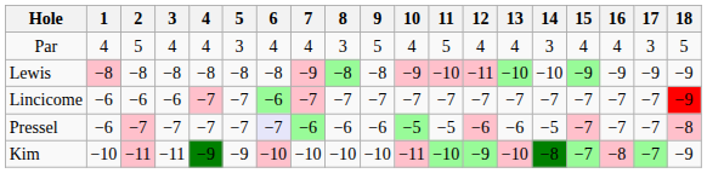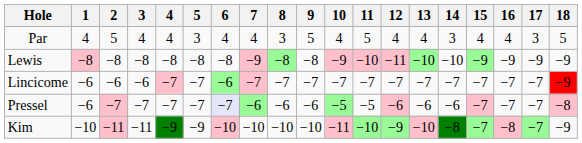 <table class="wikitable" style="text-align:center">
 <tr>
 <th>Hole</th>
 <th>1</th>
 <th>2</th>
 <th>3</th>
 <th>4</th>
 <th>5</th>
 <th>6</th>
 <th>7</th>
 <th>8</th>
 <th>9</th>
 <th>10</th>
 <th>11</th>
 <th>12</th>
 <th>13</th>
 <th>14</th>
 <th>15</th>
 <th>16</th>
 <th>17</th>
 <th>18</th>
 </tr>
 <tr>
 <td>Par</td>
 <td>4</td>
 <td>5</td>
 <td>4</td>
 <td>  4  </td>
 <td>  3  </td>
 <td>4</td>
 <td>4</td>
 <td>3</td>
 <td>5</td>
 <td>4</td>
 <td>5</td>
 <td>4</td>
 <td>4</td>
 <td>3</td>
 <td>  4  </td>
 <td>  4  </td>
 <td>  3  </td>
 <td>  5  </td>
 </tr>
 <tr>
 <td align=left> Lewis</td>
 <td style="background: Pink;">−8</td>
 <td>−8</td>
 <td>−8</td>
 <td>−8</td>
 <td>−8</td>
 <td>−8</td>
 <td style="background: Pink;">−9</td>
 <td style="background: PaleGreen;">−8</td>
 <td>−8</td>
 <td style="background: Pink;">−9</td>
 <td style="background: Pink;">−10</td>
 <td style="background: Pink;">−11</td>
 <td style="background: PaleGreen;">−10</td>
 <td>−10</td>
 <td style="background: PaleGreen;">−9</td>
 <td>−9</td>
 <td>−9</td>
 <td>−9</td>
 </tr>
 <tr>
 <td align=left> Lincicome</td>
 <td>−6</td>
 <td>−6</td>
 <td>−6</td>
 <td style="background: Pink;">−7</td>
 <td>−7</td>
 <td style="background: PaleGreen;">−6</td>
 <td style="background: Pink;">−7</td>
 <td>−7</td>
 <td>−7</td>
 <td>−7</td>
 <td>−7</td>
 <td>−7</td>
 <td>−7</td>
 <td>−7</td>
 <td>−7</td>
 <td>−7</td>
 <td>−7</td>
 <td style="background: Red;">−9</td>
 </tr>
 <tr>
 <td align=left> Pressel</td>
 <td>−6</td>
 <td style="background: Pink;">−7</td>
 <td>−7</td>
 <td>−7</td>
 <td>−7</td>
 <td style="background: lavender;">−7</td>
 <td style="background: PaleGreen;">−6</td>
 <td>−6</td>
 <td>−6</td>
 <td style="background: PaleGreen;">−5</td>
 <td>−5</td>
 <td style="background: Pink;">−6</td>
 <td>−6</td>
-<td>−5</td>
+<td>−6</td>
 <td style="background: Pink;">−7</td>
 <td>−7</td>
 <td>−7</td>
 <td style="background: Pink;">−8</td>
 </tr>
 <tr>
 <td align=left> Kim</td>
 <td>−10</td>
 <td style="background: Pink;">−11</td>
 <td>−11</td>
 <td style="background: Green;">−9</td>
 <td>−9</td>
 <td style="background: Pink;">−10</td>
 <td>−10</td>
 <td>−10</td>
 <td>−10</td>
 <td style="background: Pink;">−11</td>
 <td style="background: PaleGreen;">−10</td>
 <td style="background: PaleGreen;">−9</td>
 <td style="background: Pink;">−10</td>
 <td style="background: Green;">−8</td>
 <td style="background: PaleGreen;">−7</td>
 <td style="background: Pink;">−8</td>
 <td style="background: PaleGreen;">−7</td>
 <td>−9</td>
 </tr>
 </table>
